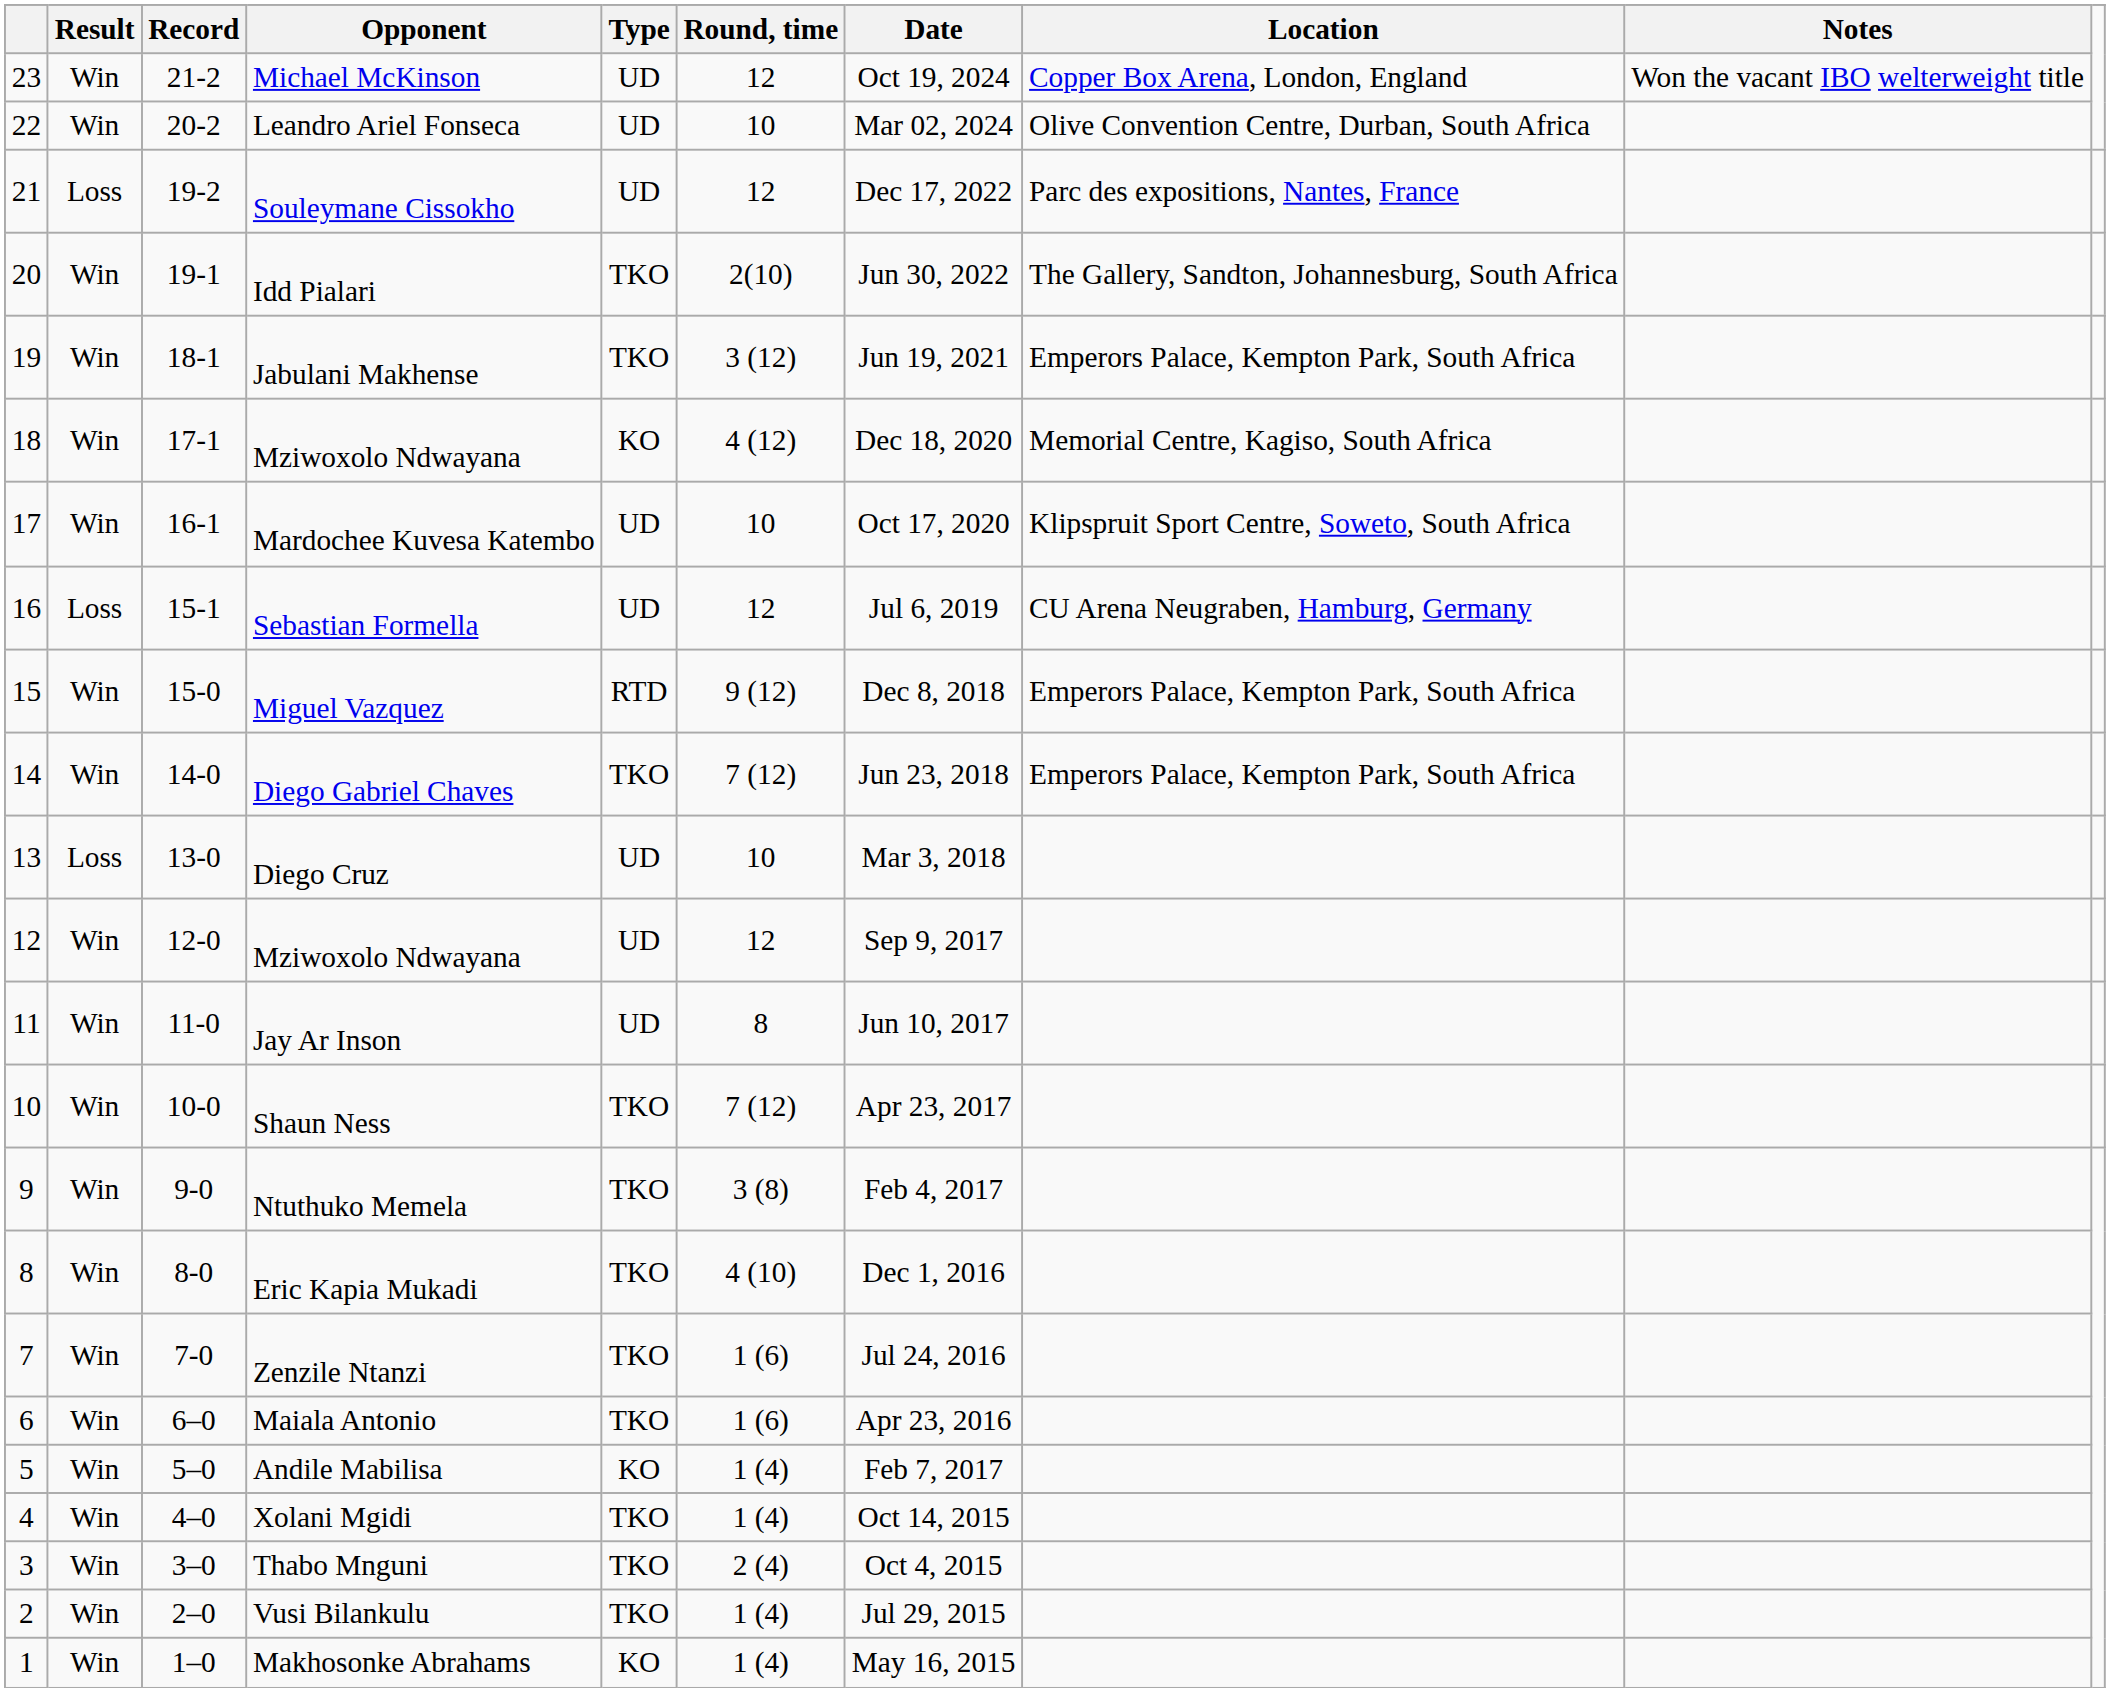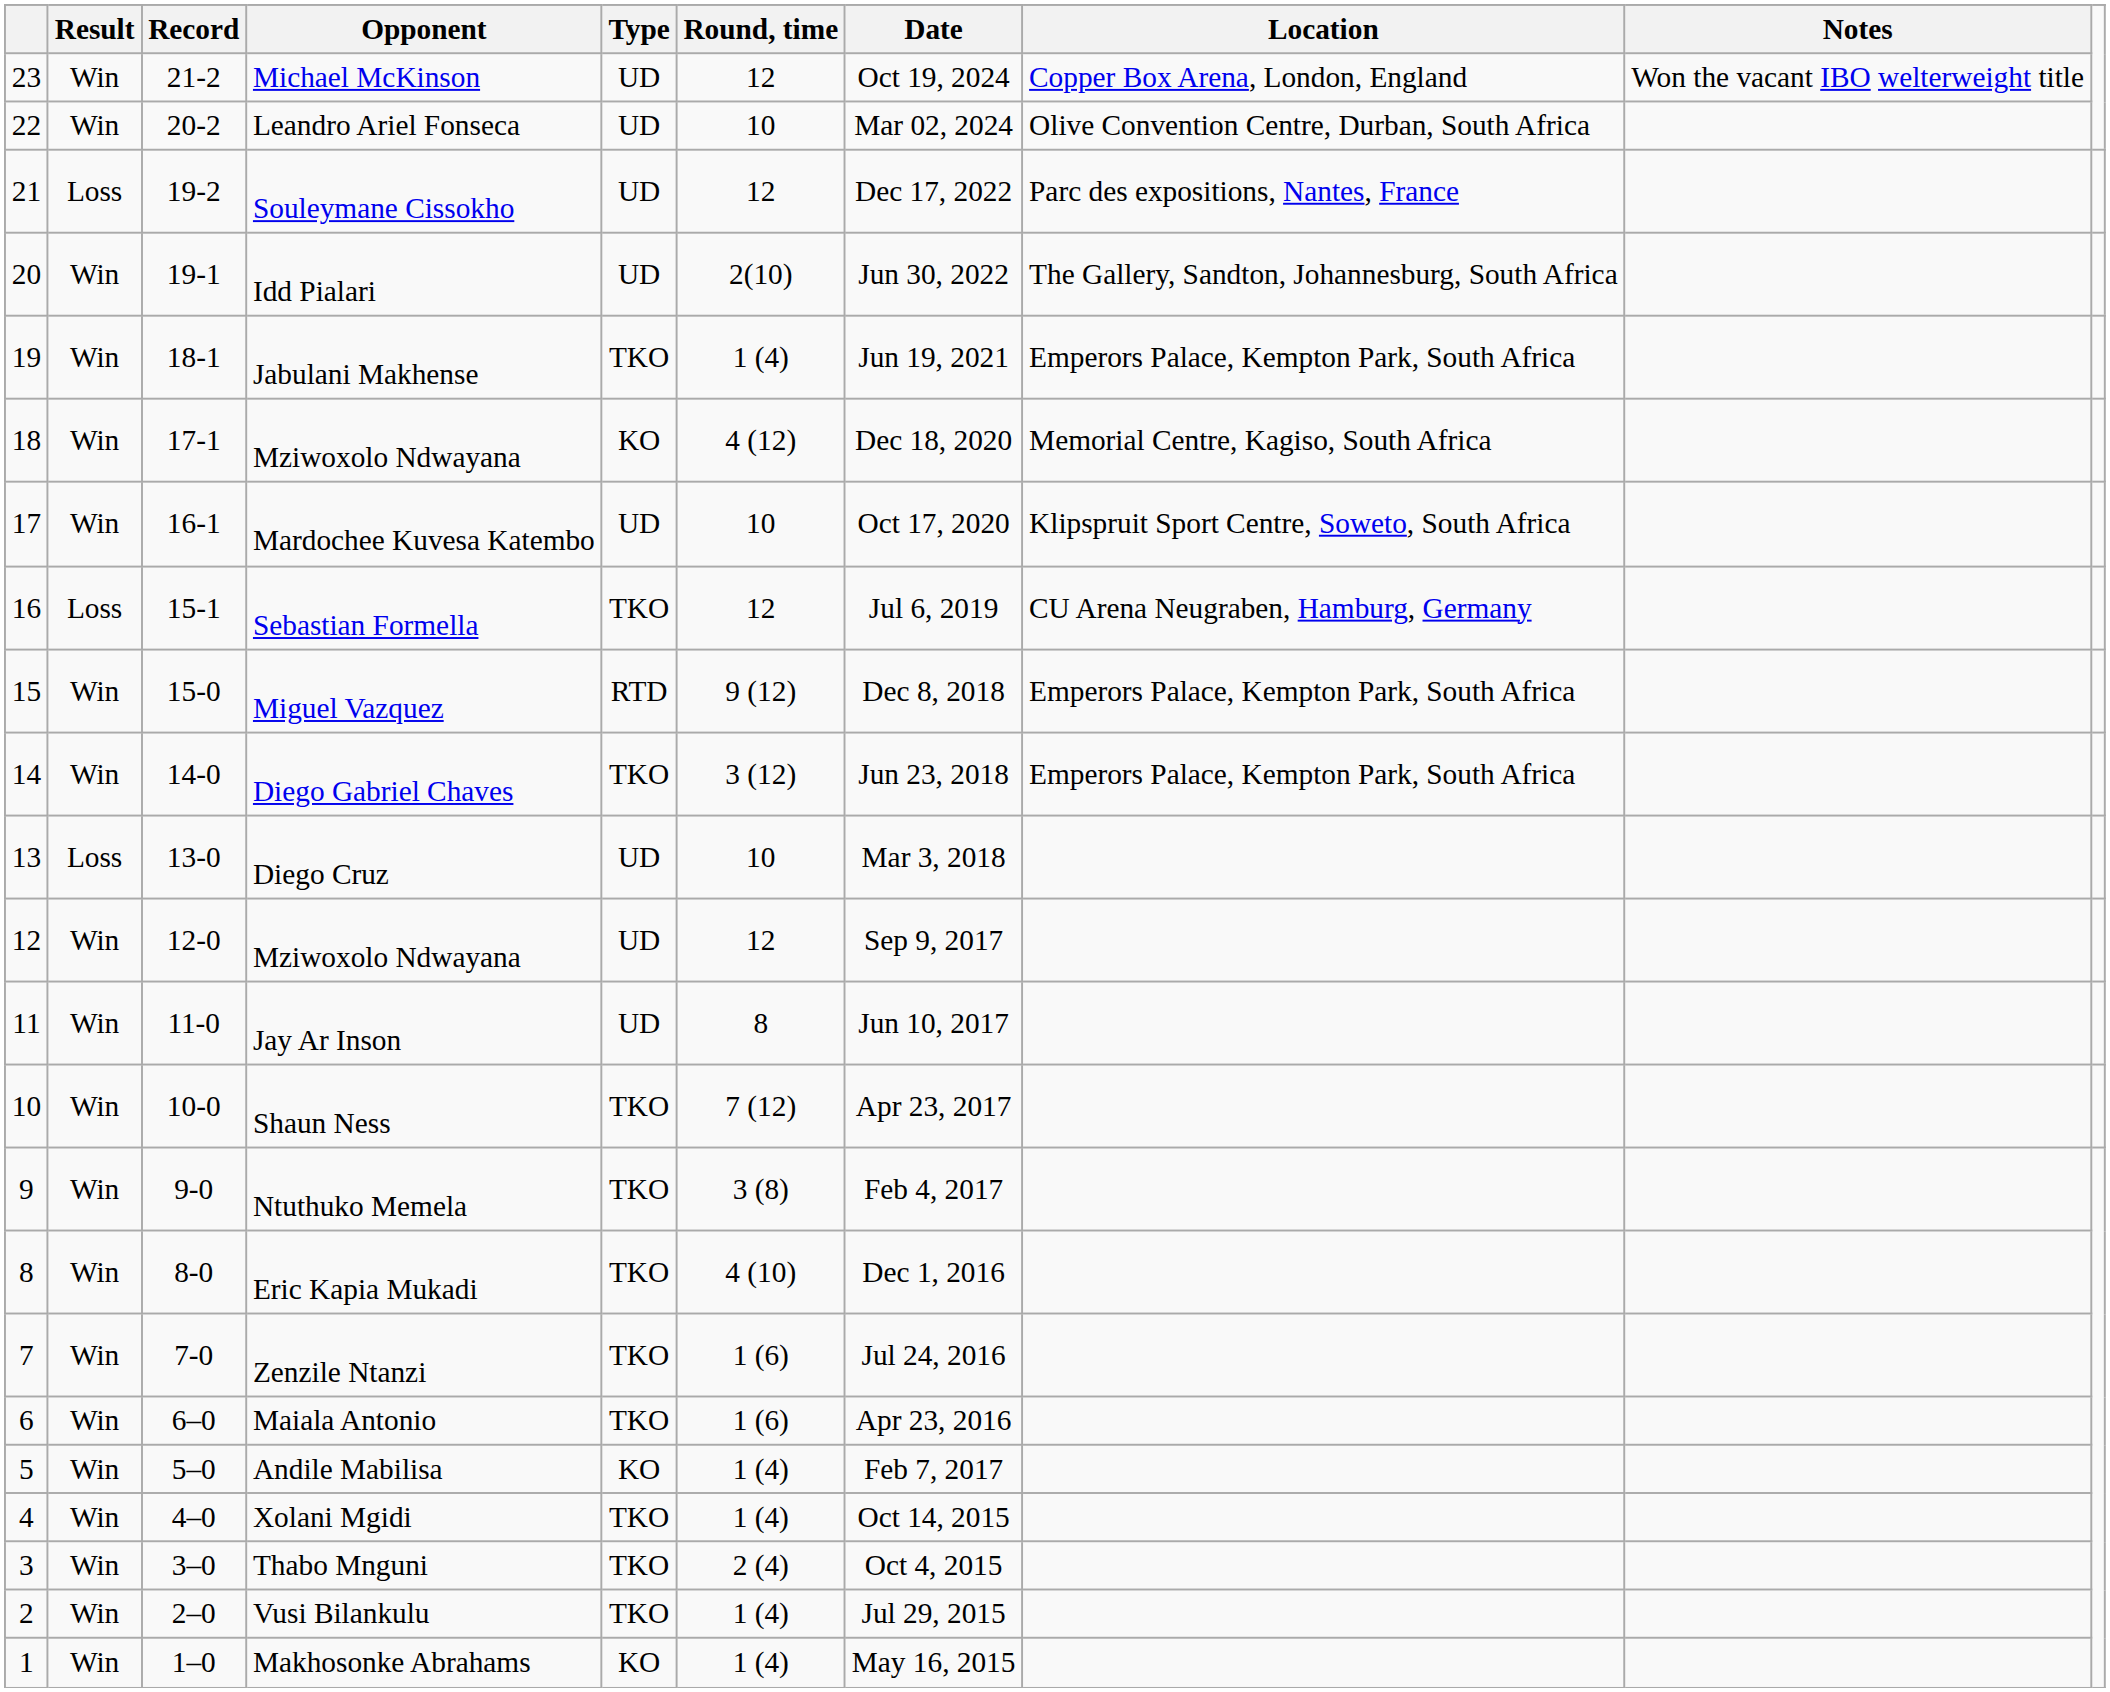 <table class="wikitable" style="text-align:center; font-size:95%">
 <tr>
 <th></th>
 <th>Result</th>
 <th>Record</th>
 <th>Opponent</th>
 <th>Type</th>
 <th>Round, time</th>
 <th>Date</th>
 <th>Location</th>
 <th>Notes</th>
 </tr>
 <tr>
 <td>23</td>
 <td> Win</td>
 <td>21-2</td>
 <td style="text-align:left;"> <a href='#'>Michael McKinson</a></td>
 <td>UD</td>
 <td>12</td>
 <td>Oct 19, 2024</td>
 <td style="text-align:left;"> <a href='#'>Copper Box Arena</a>, London, England</td>
 <td style="text-align:left;">Won the vacant <a href='#'>IBO</a> <a href='#'>welterweight</a> title</td>
 </tr>
 <tr>
 <td>22</td>
 <td> Win</td>
 <td>20-2</td>
 <td style="text-align:left;"> Leandro Ariel Fonseca</td>
 <td>UD</td>
 <td>10</td>
 <td>Mar 02, 2024</td>
 <td style="text-align:left;"> Olive Convention Centre, Durban, South Africa</td>
 <td></td>
 </tr>
 <tr>
 <td>21</td>
 <td> Loss</td>
 <td>19-2</td>
 <td style="text-align:left;"><br><a href='#'>Souleymane Cissokho</a></td>
 <td>UD</td>
 <td>12</td>
 <td>Dec 17, 2022</td>
 <td style="text-align:left;"> Parc des expositions, <a href='#'>Nantes</a>, <a href='#'>France</a></td>
 <td style="text-align:left;"></td>
 <td></td>
 </tr>
 <tr>
 <td>20</td>
 <td> Win</td>
 <td>19-1</td>
 <td style="text-align:left;"><br>Idd Pialari</td>
-<td>TKO</td>
+<td>UD</td>
 <td>2(10) </td>
 <td>Jun 30, 2022</td>
 <td style="text-align:left;"> The Gallery, Sandton, Johannesburg, South Africa</td>
 <td></td>
 </tr>
 <tr>
 <td>19</td>
 <td> Win</td>
 <td>18-1</td>
 <td style="text-align:left;"><br>Jabulani Makhense</td>
 <td>TKO</td>
-<td>3 (12) </td>
+<td>1 (4)</td>
 <td>Jun 19, 2021</td>
 <td style="text-align:left;"> Emperors Palace, Kempton Park, South Africa</td>
 <td style="text-align:left;"><br></td>
 <td></td>
 </tr>
 <tr>
 <td>18</td>
 <td> Win</td>
 <td>17-1</td>
 <td style="text-align:left;"><br>Mziwoxolo Ndwayana</td>
 <td>KO</td>
 <td>4 (12) </td>
 <td>Dec 18, 2020</td>
 <td style="text-align:left;"> Memorial Centre, Kagiso, South Africa</td>
 <td style="text-align:left;"><br></td>
 <td></td>
 </tr>
 <tr>
 <td>17</td>
 <td> Win</td>
 <td>16-1</td>
 <td style="text-align:left;"><br>Mardochee Kuvesa Katembo</td>
 <td>UD</td>
 <td>10</td>
 <td>Oct 17, 2020</td>
 <td style="text-align:left;"> Klipspruit Sport Centre, <a href='#'>Soweto</a>, South Africa</td>
 <td align=left></td>
 <td></td>
 </tr>
 <tr>
 <td>16</td>
 <td> Loss</td>
 <td>15-1</td>
 <td style="text-align:left;"><br><a href='#'>Sebastian Formella</a></td>
-<td>UD</td>
+<td>TKO</td>
 <td>12</td>
 <td>Jul 6, 2019</td>
 <td style="text-align:left;"> CU Arena Neugraben, <a href='#'>Hamburg</a>, <a href='#'>Germany</a></td>
 <td style="text-align:left;"><br></td>
 <td></td>
 </tr>
 <tr>
 <td>15</td>
 <td> Win</td>
 <td>15-0</td>
 <td style="text-align:left;"><br><a href='#'>Miguel Vazquez</a></td>
 <td>RTD</td>
 <td>9 (12)</td>
 <td>Dec 8, 2018</td>
 <td style="text-align:left;"> Emperors Palace, Kempton Park, South Africa</td>
 <td style="text-align:left;"><br></td>
 <td></td>
 </tr>
 <tr>
 <td>14</td>
 <td> Win</td>
 <td>14-0</td>
 <td style="text-align:left;"><br><a href='#'>Diego Gabriel Chaves</a></td>
 <td>TKO</td>
-<td>7 (12) </td>
+<td>3 (12) </td>
 <td>Jun 23, 2018</td>
 <td style="text-align:left;"> Emperors Palace, Kempton Park, South Africa</td>
 <td align=left></td>
 <td></td>
 </tr>
 <tr>
 <td>13</td>
 <td> Loss</td>
 <td>13-0</td>
 <td style="text-align:left;"><br>Diego Cruz</td>
 <td>UD</td>
 <td>10</td>
 <td>Mar 3, 2018</td>
 <td style="text-align:left;"> </td>
 <td style="text-align:left;"><br></td>
 <td></td>
 </tr>
 <tr>
 <td>12</td>
 <td>Win</td>
 <td>12-0</td>
 <td style="text-align:left;"><br>Mziwoxolo Ndwayana</td>
 <td>UD</td>
 <td>12</td>
 <td>Sep 9, 2017</td>
 <td style="text-align:left;"> </td>
 <td style="text-align:left;"><br></td>
 <td></td>
 </tr>
 <tr>
 <td>11</td>
 <td>Win</td>
 <td>11-0</td>
 <td style="text-align:left;"><br>Jay Ar Inson</td>
 <td>UD</td>
 <td>8</td>
 <td>Jun 10, 2017</td>
 <td style="text-align:left;"> </td>
 <td></td>
 </tr>
 <tr>
 <td>10</td>
 <td>Win</td>
 <td>10-0</td>
 <td style="text-align:left;"><br>Shaun Ness</td>
 <td>TKO</td>
 <td>7 (12)</td>
 <td>Apr 23, 2017</td>
 <td style="text-align:left;"> </td>
 <td style="text-align:left;"><br></td>
 <td></td>
 </tr>
 <tr>
 <td>9</td>
 <td>Win</td>
 <td>9-0</td>
 <td style="text-align:left;"><br>Ntuthuko Memela</td>
 <td>TKO</td>
 <td>3 (8)</td>
 <td>Feb 4, 2017</td>
 <td style="text-align:left;"> </td>
 <td></td>
 </tr>
 <tr>
 <td>8</td>
 <td>Win</td>
 <td>8-0</td>
 <td style="text-align:left;"><br>Eric Kapia Mukadi</td>
 <td>TKO</td>
 <td>4 (10)</td>
 <td>Dec 1, 2016</td>
 <td style="text-align:left;"> </td>
 <td></td>
 </tr>
 <tr>
 <td>7</td>
 <td>Win</td>
 <td>7-0</td>
 <td style="text-align:left;"><br>Zenzile Ntanzi</td>
 <td>TKO</td>
 <td>1 (6)</td>
 <td>Jul 24, 2016</td>
 <td style="text-align:left;"> </td>
 <td></td>
 </tr>
 <tr>
 <td>6</td>
 <td>Win</td>
 <td>6–0</td>
 <td style="text-align:left;"> Maiala Antonio</td>
 <td>TKO</td>
 <td>1 (6)</td>
 <td>Apr 23, 2016</td>
 <td style="text-align:left;"> </td>
 <td></td>
 </tr>
 <tr>
 <td>5</td>
 <td>Win</td>
 <td>5–0</td>
 <td style="text-align:left;"> Andile Mabilisa</td>
 <td>KO</td>
 <td>1 (4)</td>
 <td>Feb 7, 2017</td>
 <td style="text-align:left;"> </td>
 <td></td>
 </tr>
 <tr>
 <td>4</td>
 <td>Win</td>
 <td>4–0</td>
 <td style="text-align:left;"> Xolani Mgidi</td>
 <td>TKO</td>
 <td>1 (4)</td>
 <td>Oct 14, 2015</td>
 <td style="text-align:left;"> </td>
 <td></td>
 </tr>
 <tr>
 <td>3</td>
 <td>Win</td>
 <td>3–0</td>
 <td style="text-align:left;"> Thabo Mnguni</td>
 <td>TKO</td>
 <td>2 (4)</td>
 <td>Oct 4, 2015</td>
 <td style="text-align:left;"> </td>
 <td></td>
 </tr>
 <tr>
 <td>2</td>
 <td>Win</td>
 <td>2–0</td>
 <td style="text-align:left;"> Vusi Bilankulu</td>
 <td>TKO</td>
 <td>1 (4)</td>
 <td>Jul 29, 2015</td>
 <td style="text-align:left;"> </td>
 <td></td>
 </tr>
 <tr>
 <td>1</td>
 <td>Win</td>
 <td>1–0</td>
 <td style="text-align:left;"> Makhosonke Abrahams</td>
 <td>KO</td>
 <td>1 (4)</td>
 <td>May 16, 2015</td>
 <td style="text-align:left;"> </td>
 <td></td>
 </tr>
 </table>
